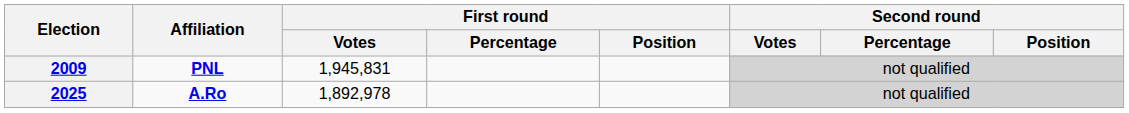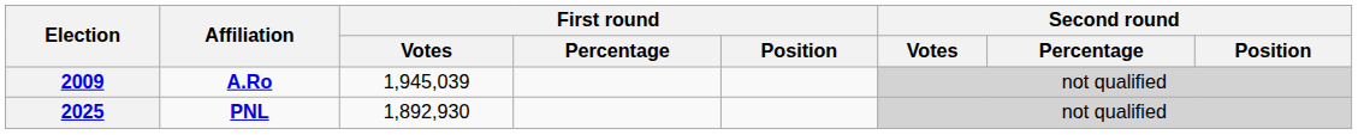 <table class=wikitable width=70%>
 <tr>
 <th rowspan=2>Election</th>
 <th rowspan=2>Affiliation</th>
 <th colspan=3>First round</th>
 <th colspan=3>Second round</th>
 </tr>
 <tr>
 <th>Votes</th>
 <th>Percentage</th>
 <th>Position</th>
 <th>Votes</th>
 <th>Percentage</th>
 <th>Position</th>
 </tr>
 <tr align=center>
 <th><a href='#'>2009</a></th>
-<td><strong><a href='#'>PNL</a></strong></td>
-<td>1,945,831</td>
+<td><strong><a href='#'>A.Ro</a></strong></td>
+<td>1,945,039</td>
 <td></td>
 <td></td>
 <td bgcolor=lightgrey colspan=3>not qualified</td>
 </tr>
 <tr align=center>
 <th><a href='#'>2025</a></th>
-<td><strong><a href='#'>A.Ro</a></strong></td>
-<td>1,892,978</td>
+<td><strong><a href='#'>PNL</a></strong></td>
+<td>1,892,930</td>
 <td></td>
 <td></td>
 <td bgcolor=lightgrey colspan=3>not qualified</td>
 </tr>
 </table>
